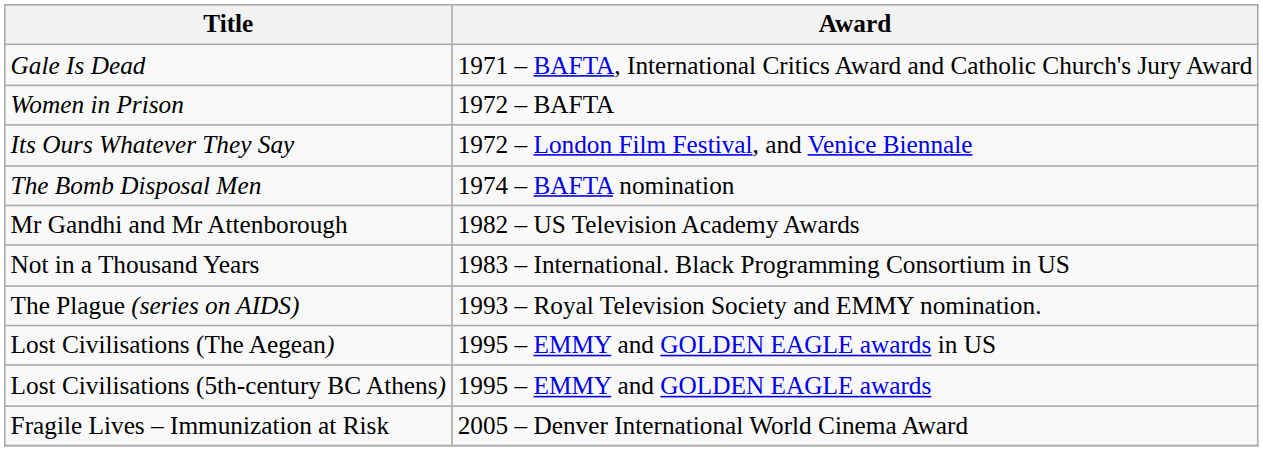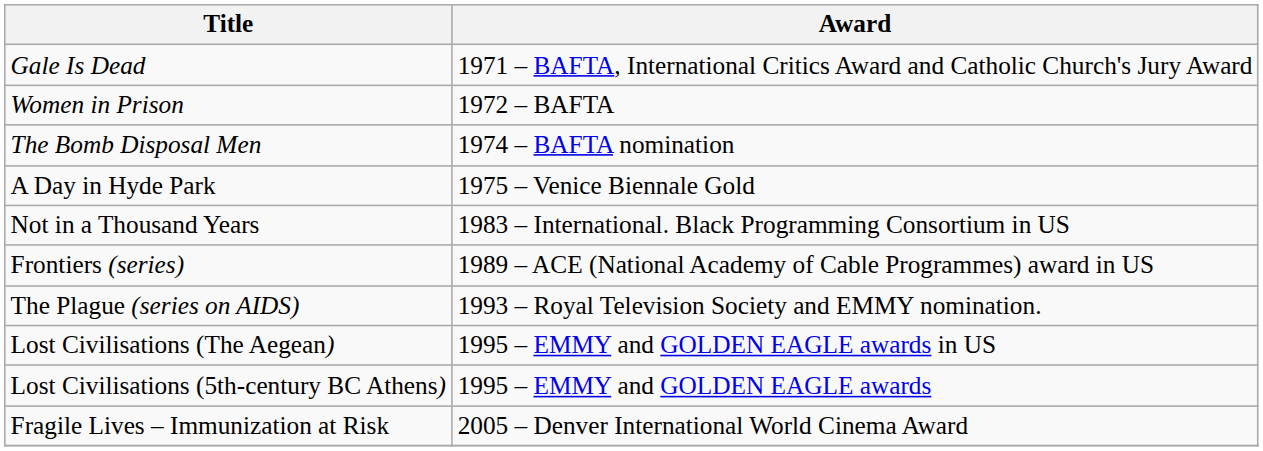 <table class="wikitable">
 <tr>
 <th>Title</th>
 <th>Award</th>
 </tr>
 <tr>
 <td><em>Gale Is Dead</em></td>
 <td>1971 – <a href='#'>BAFTA</a>, International Critics Award and Catholic Church's Jury Award</td>
 </tr>
 <tr>
 <td><em>Women in Prison</em></td>
 <td>1972 – BAFTA</td>
 </tr>
 <tr>
-<td><em>Its Ours Whatever They Say</em></td>
-<td>1972 – <a href='#'>London Film Festival</a>, and <a href='#'>Venice Biennale</a></td>
-</tr>
-<tr>
 <td><em>The Bomb Disposal Men<strong></td>
 <td>1974 – <a href='#'>BAFTA</a> nomination</td>
 </tr>
 <tr>
-<td></em>Mr Gandhi and Mr Attenborough<em></td>
-<td>1982 – US Television Academy Awards</td>
+<td></em>A Day in Hyde Park<em></td>
+<td>1975 – Venice Biennale Gold</td>
 </tr>
 <tr>
 <td></em>Not in a Thousand Years<em></td>
 <td>1983 – International. Black Programming Consortium in US</td>
+</tr>
+<tr>
+<td></em>Frontiers<em> (series)</td>
+<td>1989 – ACE (National Academy of Cable Programmes) award in US</td>
 </tr>
 <tr>
 <td></em>The Plague<em> (series on AIDS)</td>
 <td>1993 – Royal Television Society and EMMY nomination.</td>
 </tr>
 <tr>
 <td>Lost Civilisations (</em>The Aegean<em>)</td>
 <td>1995 – <a href='#'>EMMY</a> and <a href='#'>GOLDEN EAGLE awards</a> in US</td>
 </tr>
 <tr>
 <td>Lost Civilisations (</em>5th-century BC Athens<em>)</td>
 <td>1995 – <a href='#'>EMMY</a> and <a href='#'>GOLDEN EAGLE awards</a></td>
 </tr>
 <tr>
 <td></em>Fragile Lives – Immunization at Risk<em></td>
 <td>2005 – Denver International World Cinema Award</td>
 </tr>
 <tr>
 </tr>
 </table>
